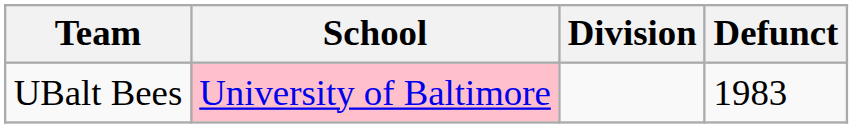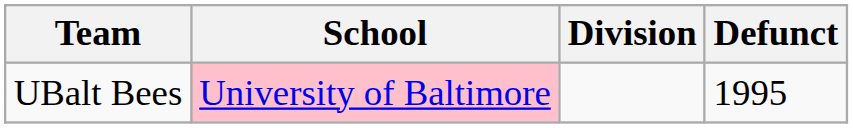 <table class="sortable wikitable">
 <tr>
 <th>Team</th>
 <th>School</th>
 <th>Division</th>
 <th>Defunct</th>
 </tr>
 <tr>
 <td>UBalt Bees</td>
 <td style="background: pink;"><a href='#'>University of Baltimore</a></td>
 <td></td>
-<td>1983</td>
+<td>1995</td>
 </tr>
 </table>
